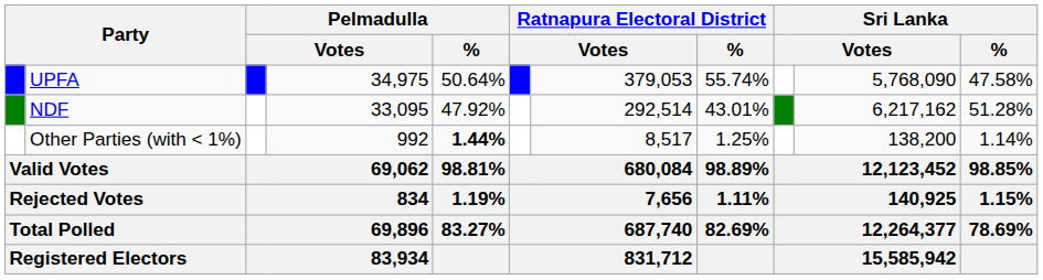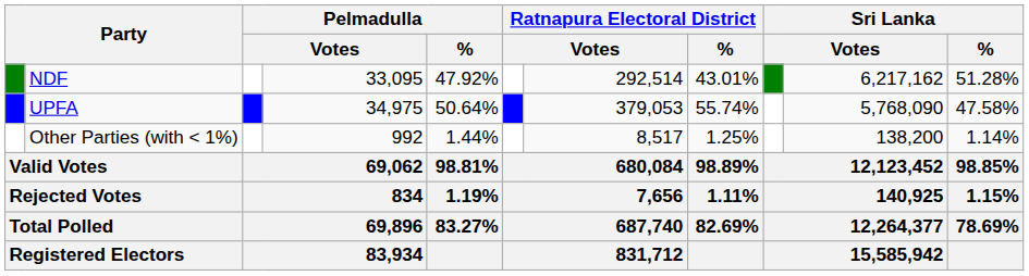 <table class="wikitable">
 <tr>
 <th colspan="2" width="144px"rowspan="2">Party</th>
 <th colspan="3" width="216px">Pelmadulla</th>
 <th colspan="3" width="216px"><a href='#'>Ratnapura Electoral District</a></th>
 <th colspan="3" width="216px">Sri Lanka</th>
 </tr>
 <tr>
 <th colspan="2" width="144px">Votes</th>
 <th>%</th>
 <th colspan="2" width="144px">Votes</th>
 <th>%</th>
 <th colspan="2" width="144px">Votes</th>
 <th>%</th>
 </tr>
 <tr>
+<td style="background-color:green;" width="10px"></td>
+<td style="text-align:left;"><a href='#'>NDF</a></td>
+<td style="background-color:white;" width="10px"></td>
+<td style="text-align:right;">33,095</td>
+<td style="text-align:right;">47.92%</td>
+<td style="background-color:white;" width="10px"></td>
+<td style="text-align:right;">292,514</td>
+<td style="text-align:right;">43.01%</td>
+<td style="background-color:green;" width="10px"></td>
+<td style="text-align:right;">6,217,162</td>
+<td style="text-align:right;">51.28%</td>
+</tr>
+<tr>
 <td style="background-color:blue;" width="10px"></td>
 <td style="text-align:left;"><a href='#'>UPFA</a></td>
 <td style="background-color:blue;" width="10px"></td>
 <td style="text-align:right;">34,975</td>
 <td style="text-align:right;">50.64%</td>
 <td style="background-color:blue;" width="10px"></td>
 <td style="text-align:right;">379,053</td>
 <td style="text-align:right;">55.74%</td>
 <td style="background-color:white;" width="10px"></td>
 <td style="text-align:right;">5,768,090</td>
 <td style="text-align:right;">47.58%</td>
 </tr>
 <tr>
-<td style="background-color:green;" width="10px"></td>
-<td style="text-align:left;"><a href='#'>NDF</a></td>
-<td style="background-color:white;" width="10px"></td>
-<td style="text-align:right;">33,095</td>
-<td style="text-align:right;">47.92%</td>
-<td style="background-color:white;" width="10px"></td>
-<td style="text-align:right;">292,514</td>
-<td style="text-align:right;">43.01%</td>
-<td style="background-color:green;" width="10px"></td>
-<td style="text-align:right;">6,217,162</td>
-<td style="text-align:right;">51.28%</td>
-</tr>
-<tr>
 <td style="background-color:white;" width="10px"></td>
 <td style="text-align:left;">Other Parties (with < 1%)</td>
 <td style="background-color:white;" width="10px"></td>
 <td style="text-align:right;">992</td>
-<td style="text-align:right;"><strong>1.44%</strong></td>
+<td style="text-align:right;">1.44%</td>
 <td style="background-color:white;" width="10px"></td>
 <td style="text-align:right;">8,517</td>
 <td style="text-align:right;">1.25%</td>
 <td style="background-color:white;" width="10px"></td>
 <td style="text-align:right;">138,200</td>
 <td style="text-align:right;">1.14%</td>
 </tr>
 <tr>
 <th colspan="2" width="144px"style="text-align:left;">Valid Votes</th>
 <th style="text-align:right;"colspan="2" width="144px">69,062</th>
 <th style="text-align:right;">98.81%</th>
 <th style="text-align:right;"colspan="2" width="144px">680,084</th>
 <th style="text-align:right;">98.89%</th>
 <th style="text-align:right;"colspan="2" width="144px">12,123,452</th>
 <th style="text-align:right;">98.85%</th>
 </tr>
 <tr>
 <th colspan="2" width="144px"style="text-align:left;">Rejected Votes</th>
 <th style="text-align:right;"colspan="2" width="144px">834</th>
 <th style="text-align:right;">1.19%</th>
 <th style="text-align:right;"colspan="2" width="144px">7,656</th>
 <th style="text-align:right;">1.11%</th>
 <th style="text-align:right;"colspan="2" width="144px">140,925</th>
 <th style="text-align:right;">1.15%</th>
 </tr>
 <tr>
 <th colspan="2" width="144px"style="text-align:left;">Total Polled</th>
 <th style="text-align:right;"colspan="2" width="144px">69,896</th>
 <th style="text-align:right;">83.27%</th>
 <th style="text-align:right;"colspan="2" width="144px">687,740</th>
 <th style="text-align:right;">82.69%</th>
 <th style="text-align:right;"colspan="2" width="144px">12,264,377</th>
 <th style="text-align:right;">78.69%</th>
 </tr>
 <tr>
 <th colspan="2" width="144px"style="text-align:left;">Registered Electors</th>
 <th style="text-align:right;"colspan="2" width="144px">83,934</th>
 <th></th>
 <th style="text-align:right;"colspan="2" width="144px">831,712</th>
 <th></th>
 <th style="text-align:right;"colspan="2" width="144px">15,585,942</th>
 <th></th>
 </tr>
 </table>
